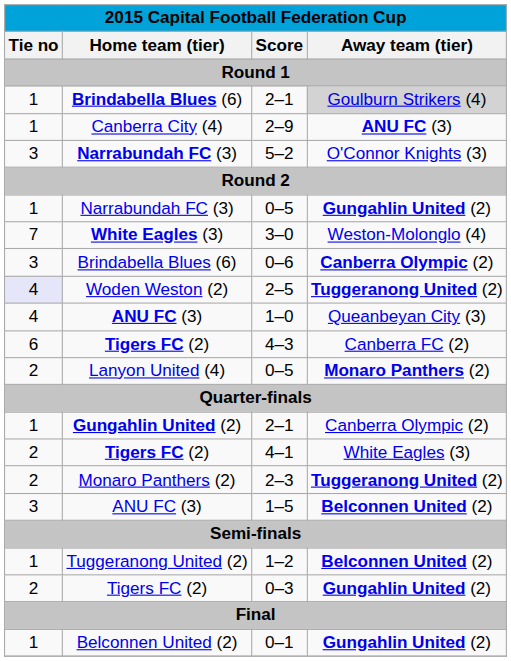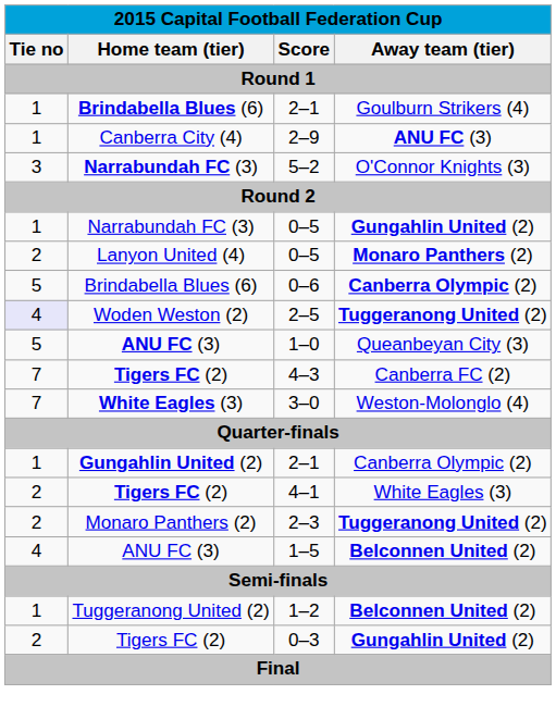 <table class="wikitable collapsible" style="text-align:center">
 <tr>
 <th colspan="4" style="background: #00A2DA; color: black; text-align: center;">2015 Capital Football Federation Cup</th>
 </tr>
 <tr>
 <th>Tie no</th>
 <th>Home team (tier)</th>
 <th>Score</th>
 <th>Away team (tier)</th>
 </tr>
 <tr>
 <th colspan="4" style="background: rgb(196,196,196); color: black; text-align: center;">Round 1</th>
 </tr>
 <tr>
 <td>1</td>
 <td><strong><a href='#'>Brindabella Blues</a></strong> (6)</td>
 <td>2–1</td>
-<td style="background: lightgrey;"><a href='#'>Goulburn Strikers</a> (4)</td>
+<td><a href='#'>Goulburn Strikers</a> (4)</td>
 </tr>
 <tr>
 <td>1</td>
 <td><a href='#'>Canberra City</a> (4)</td>
 <td>2–9</td>
 <td><strong><a href='#'>ANU FC</a></strong> (3)</td>
 </tr>
 <tr>
 <td>3</td>
 <td><strong><a href='#'>Narrabundah FC</a></strong> (3)</td>
 <td>5–2</td>
 <td><a href='#'>O'Connor Knights</a> (3)</td>
 </tr>
 <tr>
 <th colspan="4" style="background: rgb(196,196,196); color: black; text-align: center;">Round 2</th>
 </tr>
 <tr>
 <td>1</td>
 <td><a href='#'>Narrabundah FC</a> (3)</td>
 <td>0–5</td>
 <td><strong><a href='#'>Gungahlin United</a></strong> (2)</td>
 </tr>
 <tr>
-<td>7</td>
-<td><strong><a href='#'>White Eagles</a></strong> (3)</td>
-<td>3–0</td>
-<td><a href='#'>Weston-Molonglo</a> (4)</td>
+<td>2</td>
+<td><a href='#'>Lanyon United</a> (4)</td>
+<td>0–5</td>
+<td><strong><a href='#'>Monaro Panthers</a></strong> (2)</td>
 </tr>
 <tr>
-<td>3</td>
+<td>5</td>
 <td><a href='#'>Brindabella Blues</a> (6)</td>
 <td>0–6</td>
 <td><strong><a href='#'>Canberra Olympic</a></strong> (2)</td>
 </tr>
 <tr>
 <td style="background: lavender;">4</td>
 <td><a href='#'>Woden Weston</a> (2)</td>
 <td>2–5 </td>
 <td><strong><a href='#'>Tuggeranong United</a></strong> (2)</td>
 </tr>
 <tr>
-<td>4</td>
+<td>5</td>
 <td><strong><a href='#'>ANU FC</a></strong> (3)</td>
 <td>1–0</td>
 <td><a href='#'>Queanbeyan City</a> (3)</td>
 </tr>
 <tr>
-<td>6</td>
+<td>7</td>
 <td><strong><a href='#'>Tigers FC</a></strong> (2)</td>
 <td>4–3</td>
 <td><a href='#'>Canberra FC</a> (2)</td>
 </tr>
 <tr>
-<td>2</td>
-<td><a href='#'>Lanyon United</a> (4)</td>
-<td>0–5</td>
-<td><strong><a href='#'>Monaro Panthers</a></strong> (2)</td>
+<td>7</td>
+<td><strong><a href='#'>White Eagles</a></strong> (3)</td>
+<td>3–0</td>
+<td><a href='#'>Weston-Molonglo</a> (4)</td>
 </tr>
 <tr>
 <th colspan="4" style="background: rgb(196,196,196); color: black; text-align: center;">Quarter-finals</th>
 </tr>
 <tr>
 <td>1</td>
 <td><strong><a href='#'>Gungahlin United</a></strong> (2)</td>
 <td>2–1</td>
 <td><a href='#'>Canberra Olympic</a> (2)</td>
 </tr>
 <tr>
 <td>2</td>
 <td><strong><a href='#'>Tigers FC</a></strong> (2)</td>
 <td>4–1</td>
 <td><a href='#'>White Eagles</a> (3)</td>
 </tr>
 <tr>
 <td>2</td>
 <td><a href='#'>Monaro Panthers</a> (2)</td>
 <td>2–3</td>
 <td><strong><a href='#'>Tuggeranong United</a></strong> (2)</td>
 </tr>
 <tr>
-<td>3</td>
+<td>4</td>
 <td><a href='#'>ANU FC</a> (3)</td>
 <td>1–5</td>
 <td><strong><a href='#'>Belconnen United</a></strong> (2)</td>
 </tr>
 <tr>
 <th colspan="4" style="background: rgb(196,196,196); color: black; text-align: center;">Semi-finals</th>
 </tr>
 <tr>
 <td>1</td>
 <td><a href='#'>Tuggeranong United</a> (2)</td>
 <td>1–2</td>
 <td><strong><a href='#'>Belconnen United</a></strong> (2)</td>
 </tr>
 <tr>
 <td>2</td>
 <td><a href='#'>Tigers FC</a> (2)</td>
 <td>0–3</td>
 <td><strong><a href='#'>Gungahlin United</a></strong> (2)</td>
 </tr>
 <tr>
 <th colspan="4" style="background: rgb(196,196,196); color: black; text-align: center;">Final</th>
 </tr>
 <tr>
-<td>1</td>
-<td><a href='#'>Belconnen United</a> (2)</td>
-<td>0–1 </td>
-<td><strong><a href='#'>Gungahlin United</a></strong> (2)</td>
-</tr>
-<tr>
 </tr>
 </table>
